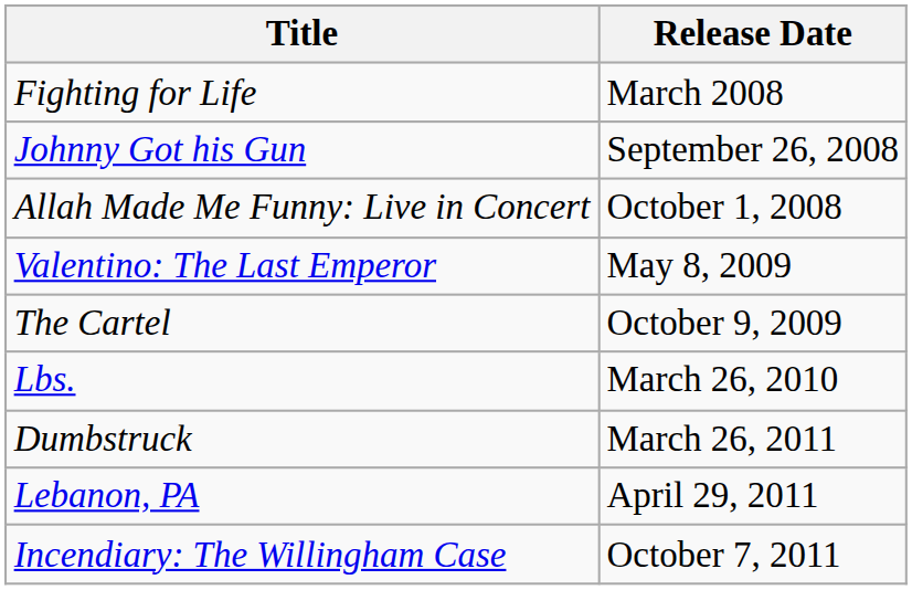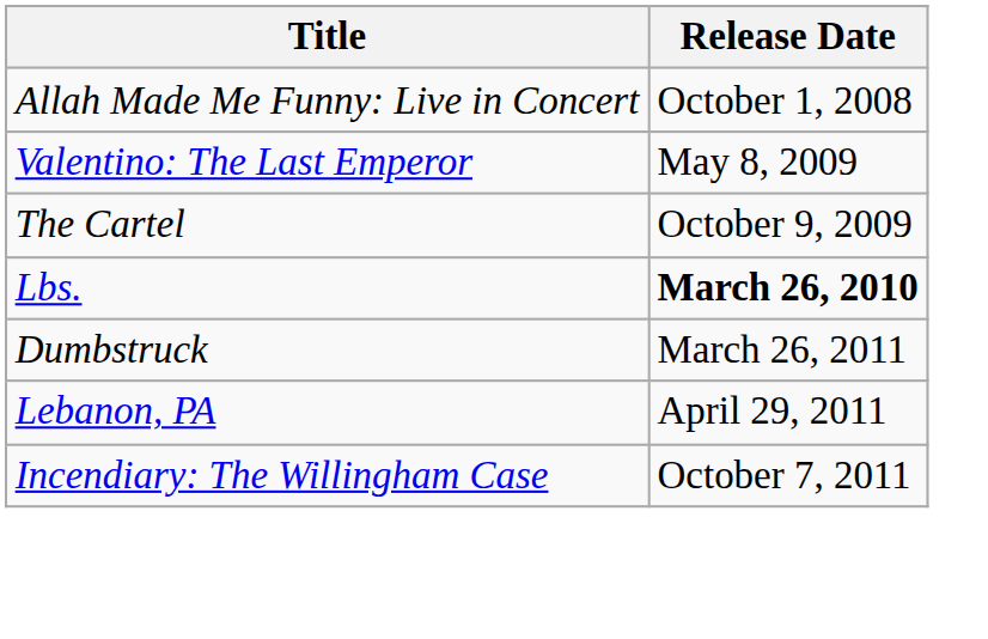 <table class="wikitable sortable">
 <tr>
 <th>Title</th>
 <th>Release Date</th>
-</tr>
-<tr>
-<td><em>Fighting for Life</em></td>
-<td>March 2008</td>
-</tr>
-<tr>
-<td><em><a href='#'>Johnny Got his Gun</a></em></td>
-<td>September 26, 2008</td>
 </tr>
 <tr>
 <td><em>Allah Made Me Funny: Live in Concert</em></td>
 <td>October 1, 2008</td>
 </tr>
 <tr>
 <td><em><a href='#'>Valentino: The Last Emperor</a></em></td>
 <td>May 8, 2009</td>
 </tr>
 <tr>
 <td><em>The Cartel</em></td>
 <td>October 9, 2009</td>
 </tr>
 <tr>
 <td><em><a href='#'>Lbs.</a></em></td>
-<td>March 26, 2010</td>
+<td><strong>March 26, 2010</strong></td>
 </tr>
 <tr>
 <td><em>Dumbstruck</em></td>
 <td>March 26, 2011</td>
 </tr>
 <tr>
 <td><em><a href='#'>Lebanon, PA</a></em></td>
 <td>April 29, 2011</td>
 </tr>
 <tr>
 <td><em><a href='#'>Incendiary: The Willingham Case</a></em></td>
 <td>October 7, 2011</td>
 </tr>
 </table>
